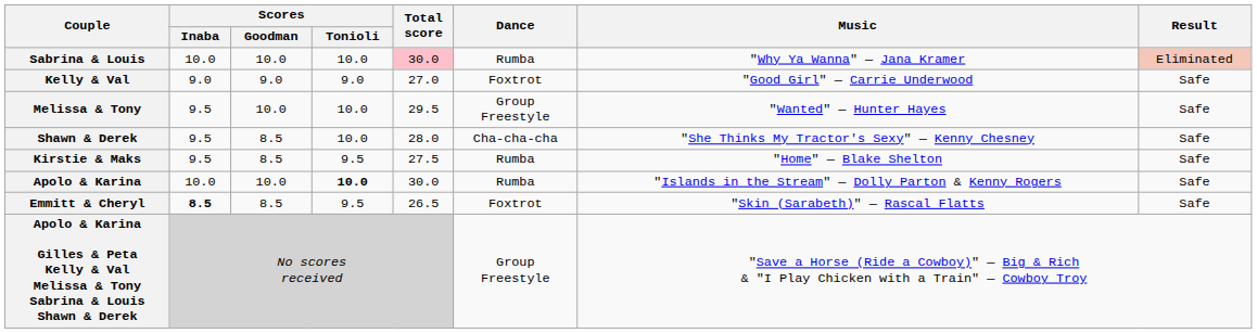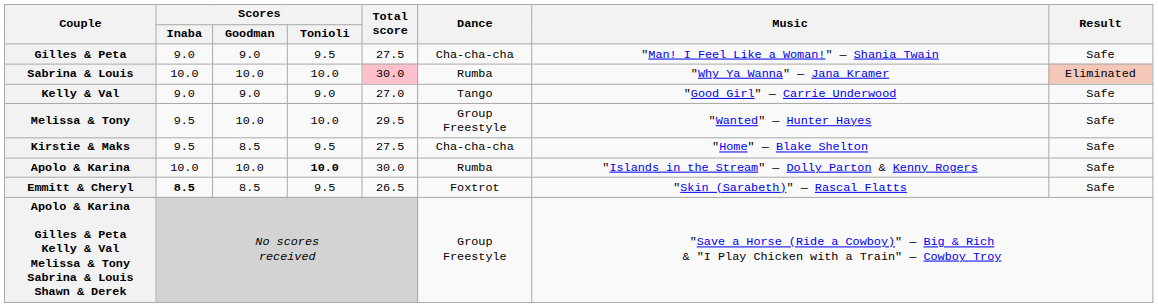 <table class="wikitable sortable" style="text-align:center; font-size:90%; width:90%">
 <tr>
 <th scope="col" rowspan=2>Couple</th>
 <th scope="col" colspan=3 class="unsortable">Scores</th>
 <th scope="col" rowspan=2>Total<br>score</th>
 <th scope="col" rowspan=2>Dance</th>
 <th scope="col" rowspan=2 class="unsortable">Music</th>
 <th scope="col" rowspan=2 class="unsortable">Result</th>
 </tr>
 <tr>
 <th class="unsortable">Inaba</th>
 <th class="unsortable">Goodman</th>
 <th class="unsortable">Tonioli</th>
+</tr>
+<tr>
+<th scope="row">Gilles & Peta</th>
+<td>9.0</td>
+<td>9.0</td>
+<td>9.5</td>
+<td>27.5</td>
+<td>Cha-cha-cha</td>
+<td>"<a href='#'>Man! I Feel Like a Woman!</a>" — <a href='#'>Shania Twain</a></td>
+<td>Safe</td>
 </tr>
 <tr>
 <th scope="row">Sabrina & Louis</th>
 <td>10.0</td>
 <td>10.0</td>
 <td>10.0</td>
 <td style="background: pink;">30.0</td>
 <td>Rumba</td>
 <td>"<a href='#'>Why Ya Wanna</a>" — <a href='#'>Jana Kramer</a></td>
 <td bgcolor=f4c7b8>Eliminated</td>
 </tr>
 <tr>
 <th scope="row">Kelly & Val</th>
 <td>9.0</td>
 <td>9.0</td>
 <td>9.0</td>
 <td>27.0</td>
-<td>Foxtrot</td>
+<td>Tango</td>
 <td>"<a href='#'>Good Girl</a>" — <a href='#'>Carrie Underwood</a></td>
 <td>Safe</td>
 </tr>
 <tr>
 <th scope="row">Melissa & Tony</th>
 <td>9.5</td>
 <td>10.0</td>
 <td>10.0</td>
 <td>29.5</td>
 <td>Group<br>Freestyle</td>
 <td>"<a href='#'>Wanted</a>" — <a href='#'>Hunter Hayes</a></td>
 <td>Safe</td>
 </tr>
 <tr>
-<th scope="row">Shawn & Derek</th>
-<td>9.5</td>
-<td>8.5</td>
-<td>10.0</td>
-<td>28.0</td>
-<td>Cha-cha-cha</td>
-<td>"<a href='#'>She Thinks My Tractor's Sexy</a>" — <a href='#'>Kenny Chesney</a></td>
-<td>Safe</td>
-</tr>
-<tr>
 <th scope="row">Kirstie & Maks</th>
 <td>9.5</td>
 <td>8.5</td>
 <td>9.5</td>
 <td>27.5</td>
-<td>Rumba</td>
+<td>Cha-cha-cha</td>
 <td>"<a href='#'>Home</a>" — <a href='#'>Blake Shelton</a></td>
 <td>Safe</td>
 </tr>
 <tr>
 <th scope="row">Apolo & Karina</th>
 <td>10.0</td>
 <td>10.0</td>
 <td><strong>10.0</strong></td>
 <td>30.0</td>
 <td>Rumba</td>
 <td>"<a href='#'>Islands in the Stream</a>" — <a href='#'>Dolly Parton</a> & <a href='#'>Kenny Rogers</a></td>
 <td>Safe</td>
 </tr>
 <tr>
 <th scope="row">Emmitt & Cheryl</th>
 <td><strong>8.5</strong></td>
 <td>8.5</td>
 <td>9.5</td>
 <td>26.5</td>
 <td>Foxtrot</td>
 <td>"<a href='#'>Skin (Sarabeth)</a>" — <a href='#'>Rascal Flatts</a></td>
 <td>Safe</td>
 </tr>
 <tr>
 <th scope="row">Apolo & Karina<br><br>Gilles & Peta<br>Kelly & Val<br>Melissa & Tony<br>Sabrina & Louis<br>Shawn & Derek</th>
 <td colspan="4" rowspan=4 bgcolor="lightgray"><em>No scores<br>received</em></td>
 <td>Group<br>Freestyle</td>
 <td colspan="2" rowspan=2>"<a href='#'>Save a Horse (Ride a Cowboy)</a>" — <a href='#'>Big & Rich</a><br>& "I Play Chicken with a Train" — <a href='#'>Cowboy Troy</a></td>
 </tr>
 </table>
